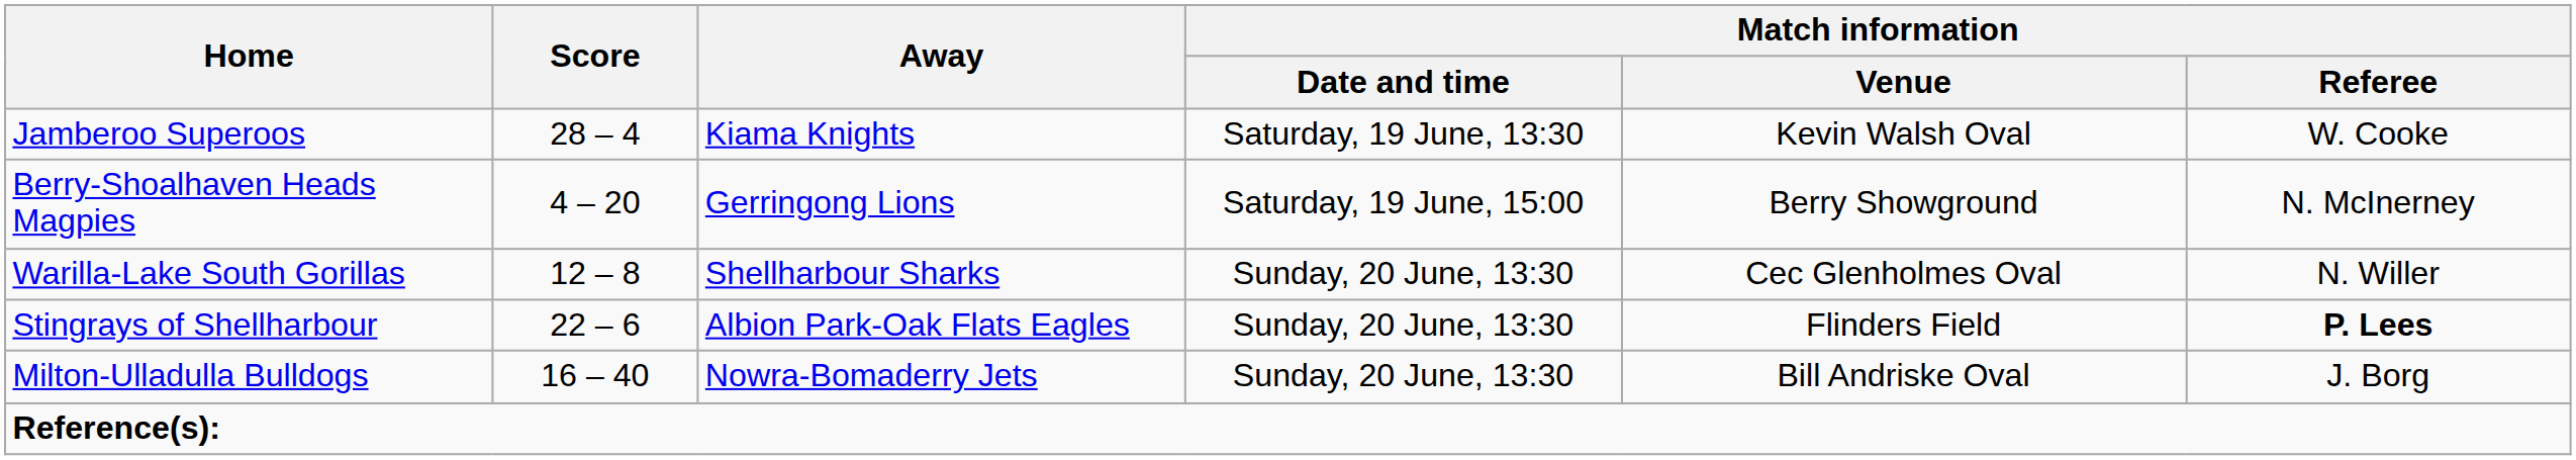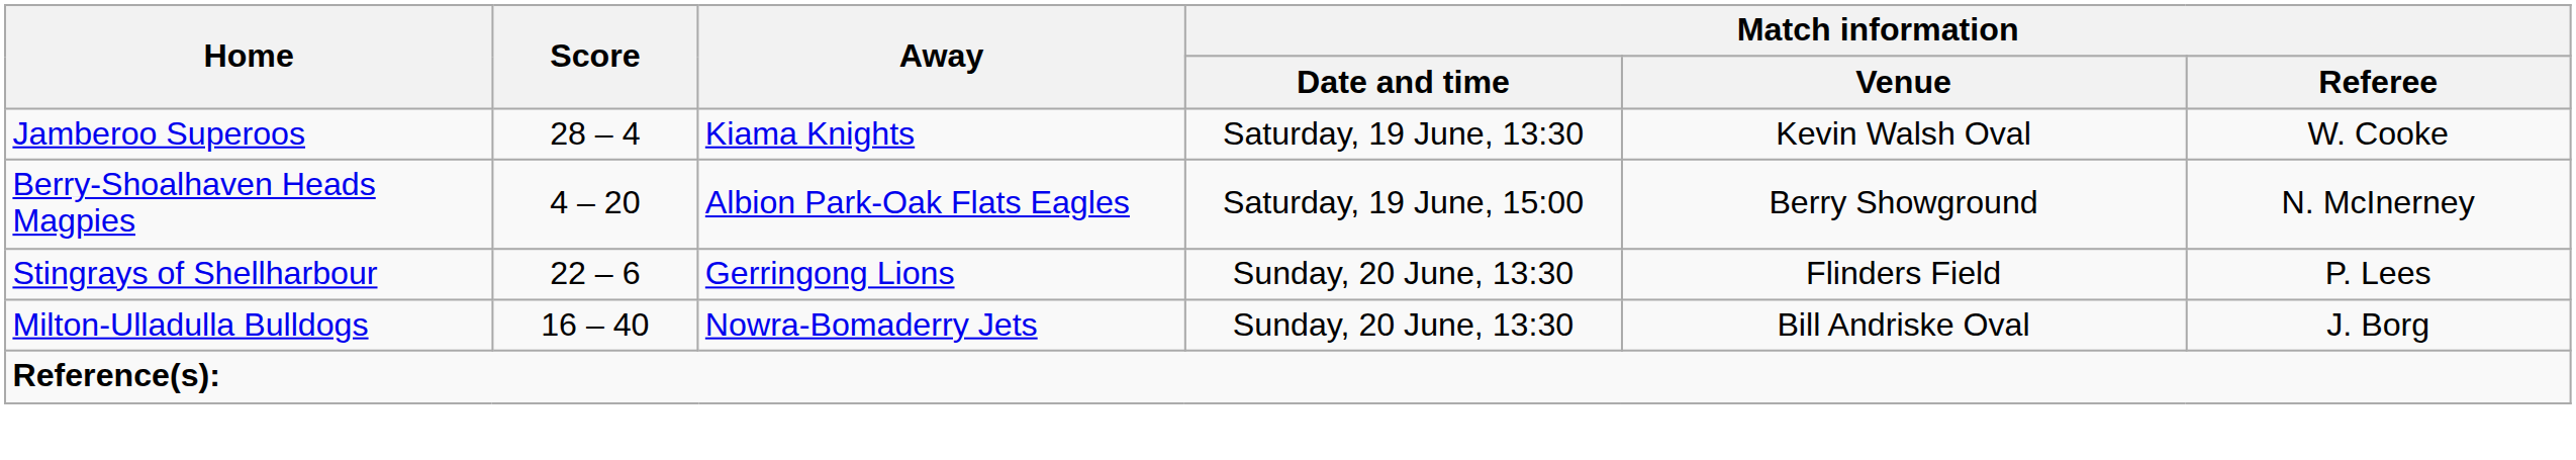 <table class="wikitable" width="100% text-align:center;">
 <tr>
 <th rowspan="2" width="19%">Home</th>
 <th rowspan="2" width="8%">Score</th>
 <th rowspan="2" width="19%">Away</th>
 <th colspan="3">Match information</th>
 </tr>
 <tr bgcolor="#CCCCCC">
 <th width="17%">Date and time</th>
 <th width="22%">Venue</th>
 <th>Referee</th>
 </tr>
 <tr>
 <td> <a href='#'>Jamberoo Superoos</a></td>
 <td style="text-align:center;">28 – 4</td>
 <td> <a href='#'>Kiama Knights</a></td>
 <td style="text-align:center;">Saturday, 19 June, 13:30</td>
 <td style="text-align:center;">Kevin Walsh Oval</td>
 <td style="text-align:center;">W. Cooke</td>
 </tr>
 <tr>
 <td> <a href='#'>Berry-Shoalhaven Heads Magpies</a></td>
 <td style="text-align:center;">4 – 20</td>
-<td> <a href='#'>Gerringong Lions</a></td>
+<td> <a href='#'>Albion Park-Oak Flats Eagles</a></td>
 <td style="text-align:center;">Saturday, 19 June, 15:00</td>
 <td style="text-align:center;">Berry Showground</td>
 <td style="text-align:center;">N. McInerney</td>
 </tr>
 <tr>
-<td> <a href='#'>Warilla-Lake South Gorillas</a></td>
-<td style="text-align:center;">12 – 8</td>
-<td> <a href='#'>Shellharbour Sharks</a></td>
-<td style="text-align:center;">Sunday, 20 June, 13:30</td>
-<td style="text-align:center;">Cec Glenholmes Oval</td>
-<td style="text-align:center;">N. Willer</td>
-</tr>
-<tr>
 <td> <a href='#'>Stingrays of Shellharbour</a></td>
 <td style="text-align:center;">22 – 6</td>
-<td> <a href='#'>Albion Park-Oak Flats Eagles</a></td>
+<td> <a href='#'>Gerringong Lions</a></td>
 <td style="text-align:center;">Sunday, 20 June, 13:30</td>
 <td style="text-align:center;">Flinders Field</td>
-<td style="text-align:center;"><strong>P. Lees</strong></td>
+<td style="text-align:center;">P. Lees</td>
 </tr>
 <tr>
 <td> <a href='#'>Milton-Ulladulla Bulldogs</a></td>
 <td style="text-align:center;">16 – 40</td>
 <td> <a href='#'>Nowra-Bomaderry Jets</a></td>
 <td style="text-align:center;">Sunday, 20 June, 13:30</td>
 <td style="text-align:center;">Bill Andriske Oval</td>
 <td style="text-align:center;">J. Borg</td>
 </tr>
 <tr>
 <td colspan="6"><strong>Reference(s):</strong> </td>
 </tr>
 </table>
